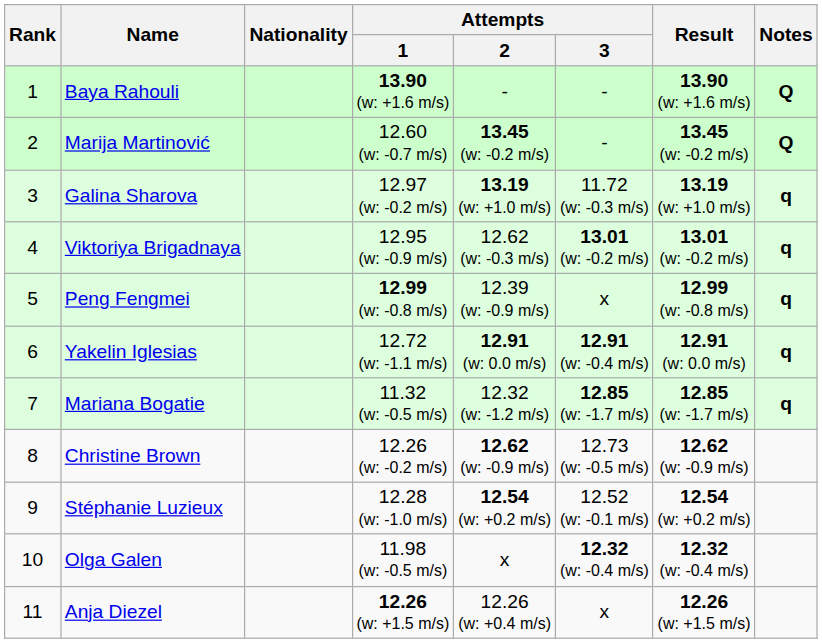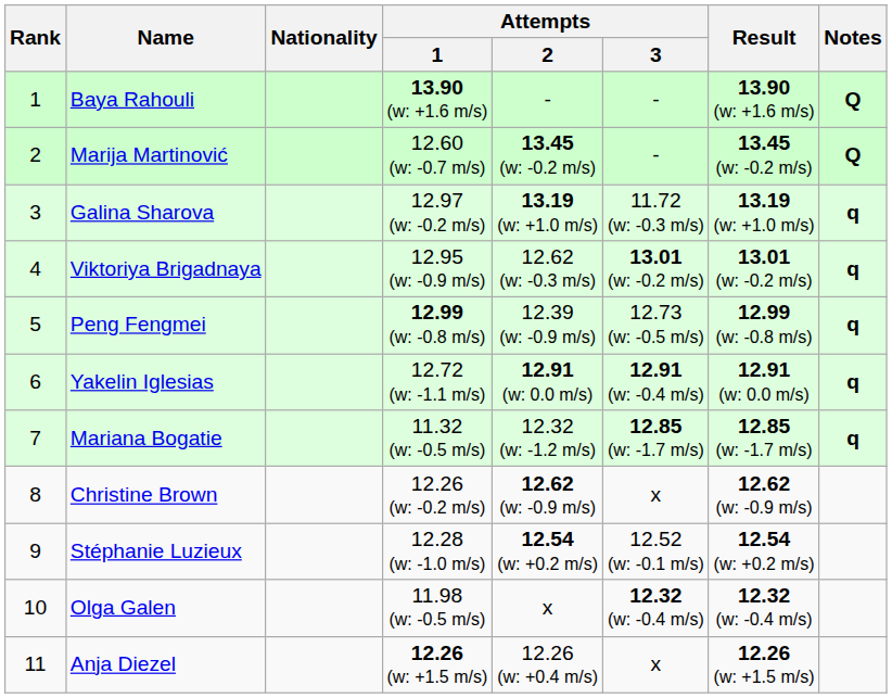 <table class="wikitable sortable" style="text-align:center">
 <tr>
 <th rowspan=2>Rank</th>
 <th rowspan=2>Name</th>
 <th rowspan=2>Nationality</th>
 <th colspan=3>Attempts</th>
 <th rowspan=2>Result</th>
 <th rowspan=2>Notes</th>
 </tr>
 <tr>
 <th>1</th>
 <th>2</th>
 <th>3</th>
 </tr>
 <tr bgcolor=ccffcc>
 <td>1</td>
 <td align=left><a href='#'>Baya Rahouli</a></td>
 <td align=left></td>
 <td><strong>13.90</strong><br><small>(w: +1.6 m/s)</small></td>
 <td>-</td>
 <td>-</td>
 <td><strong>13.90</strong> <br><small>(w: +1.6 m/s)</small></td>
 <td><strong>Q</strong></td>
 </tr>
 <tr bgcolor=ccffcc>
 <td>2</td>
 <td align=left><a href='#'>Marija Martinović</a></td>
 <td align=left></td>
 <td>12.60<br><small>(w: -0.7 m/s)</small></td>
 <td><strong>13.45</strong><br><small>(w: -0.2 m/s)</small></td>
 <td>-</td>
 <td><strong>13.45</strong> <br><small>(w: -0.2 m/s)</small></td>
 <td><strong>Q</strong></td>
 </tr>
 <tr bgcolor=ddffdd>
 <td>3</td>
 <td align=left><a href='#'>Galina Sharova</a></td>
 <td align=left></td>
 <td>12.97<br><small>(w: -0.2 m/s)</small></td>
 <td><strong>13.19</strong><br><small>(w: +1.0 m/s)</small></td>
 <td>11.72<br><small>(w: -0.3 m/s)</small></td>
 <td><strong>13.19</strong> <br><small>(w: +1.0 m/s)</small></td>
 <td><strong>q</strong></td>
 </tr>
 <tr bgcolor=ddffdd>
 <td>4</td>
 <td align=left><a href='#'>Viktoriya Brigadnaya</a></td>
 <td align=left></td>
 <td>12.95<br><small>(w: -0.9 m/s)</small></td>
 <td>12.62<br><small>(w: -0.3 m/s)</small></td>
 <td><strong>13.01</strong><br><small>(w: -0.2 m/s)</small></td>
 <td><strong>13.01</strong> <br><small>(w: -0.2 m/s)</small></td>
 <td><strong>q</strong></td>
 </tr>
 <tr bgcolor=ddffdd>
 <td>5</td>
 <td align=left><a href='#'>Peng Fengmei</a></td>
 <td align=left></td>
 <td><strong>12.99</strong><br><small>(w: -0.8 m/s)</small></td>
 <td>12.39<br><small>(w: -0.9 m/s)</small></td>
-<td>x</td>
+<td>12.73<br><small>(w: -0.5 m/s)</small></td>
 <td><strong>12.99</strong> <br><small>(w: -0.8 m/s)</small></td>
 <td><strong>q</strong></td>
 </tr>
 <tr bgcolor=ddffdd>
 <td>6</td>
 <td align=left><a href='#'>Yakelin Iglesias</a></td>
 <td align=left></td>
 <td>12.72<br><small>(w: -1.1 m/s)</small></td>
 <td><strong>12.91</strong><br><small>(w: 0.0 m/s)</small></td>
 <td><strong>12.91</strong><br><small>(w: -0.4 m/s)</small></td>
 <td><strong>12.91</strong> <br><small>(w: 0.0 m/s)</small></td>
 <td><strong>q</strong></td>
 </tr>
 <tr bgcolor=ddffdd>
 <td>7</td>
 <td align=left><a href='#'>Mariana Bogatie</a></td>
 <td align=left></td>
 <td>11.32<br><small>(w: -0.5 m/s)</small></td>
 <td>12.32<br><small>(w: -1.2 m/s)</small></td>
 <td><strong>12.85</strong><br><small>(w: -1.7 m/s)</small></td>
 <td><strong>12.85</strong> <br><small>(w: -1.7 m/s)</small></td>
 <td><strong>q</strong></td>
 </tr>
 <tr>
 <td>8</td>
 <td align=left><a href='#'>Christine Brown</a></td>
 <td align=left></td>
 <td>12.26<br><small>(w: -0.2 m/s)</small></td>
 <td><strong>12.62</strong><br><small>(w: -0.9 m/s)</small></td>
-<td>12.73<br><small>(w: -0.5 m/s)</small></td>
+<td>x</td>
 <td><strong>12.62</strong> <br><small>(w: -0.9 m/s)</small></td>
 <td></td>
 </tr>
 <tr>
 <td>9</td>
 <td align=left><a href='#'>Stéphanie Luzieux</a></td>
 <td align=left></td>
 <td>12.28<br><small>(w: -1.0 m/s)</small></td>
 <td><strong>12.54</strong><br><small>(w: +0.2 m/s)</small></td>
 <td>12.52<br><small>(w: -0.1 m/s)</small></td>
 <td><strong>12.54</strong> <br><small>(w: +0.2 m/s)</small></td>
 <td></td>
 </tr>
 <tr>
 <td>10</td>
 <td align=left><a href='#'>Olga Galen</a></td>
 <td align=left></td>
 <td>11.98<br><small>(w: -0.5 m/s)</small></td>
 <td>x</td>
 <td><strong>12.32</strong><br><small>(w: -0.4 m/s)</small></td>
 <td><strong>12.32</strong> <br><small>(w: -0.4 m/s)</small></td>
 <td></td>
 </tr>
 <tr>
 <td>11</td>
 <td align=left><a href='#'>Anja Diezel</a></td>
 <td align=left></td>
 <td><strong>12.26</strong><br><small>(w: +1.5 m/s)</small></td>
 <td>12.26<br><small>(w: +0.4 m/s)</small></td>
 <td>x</td>
 <td><strong>12.26</strong> <br><small>(w: +1.5 m/s)</small></td>
 <td></td>
 </tr>
 </table>
